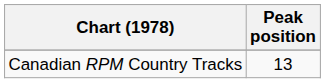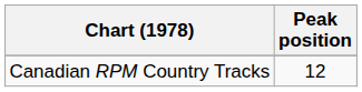 <table class="wikitable sortable">
 <tr>
 <th align="left">Chart (1978)</th>
 <th align="center">Peak<br>position</th>
 </tr>
 <tr>
 </tr>
 <tr>
 <td align="left">Canadian <em>RPM</em> Country Tracks</td>
-<td align="center">13</td>
+<td align="center">12</td>
 </tr>
 </table>
